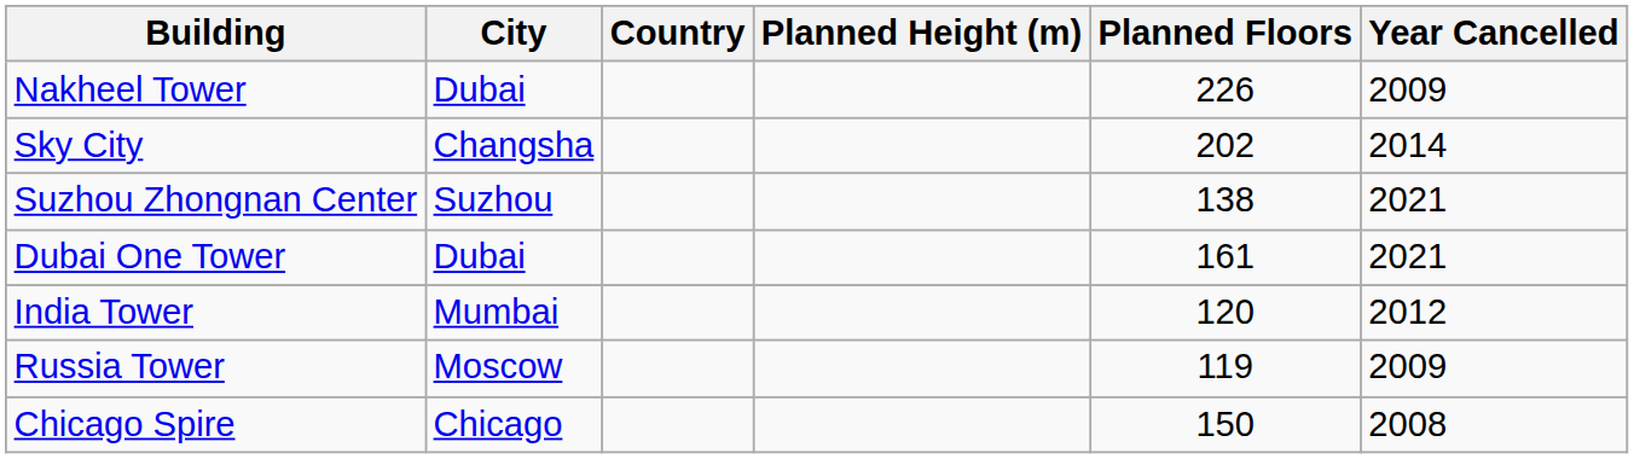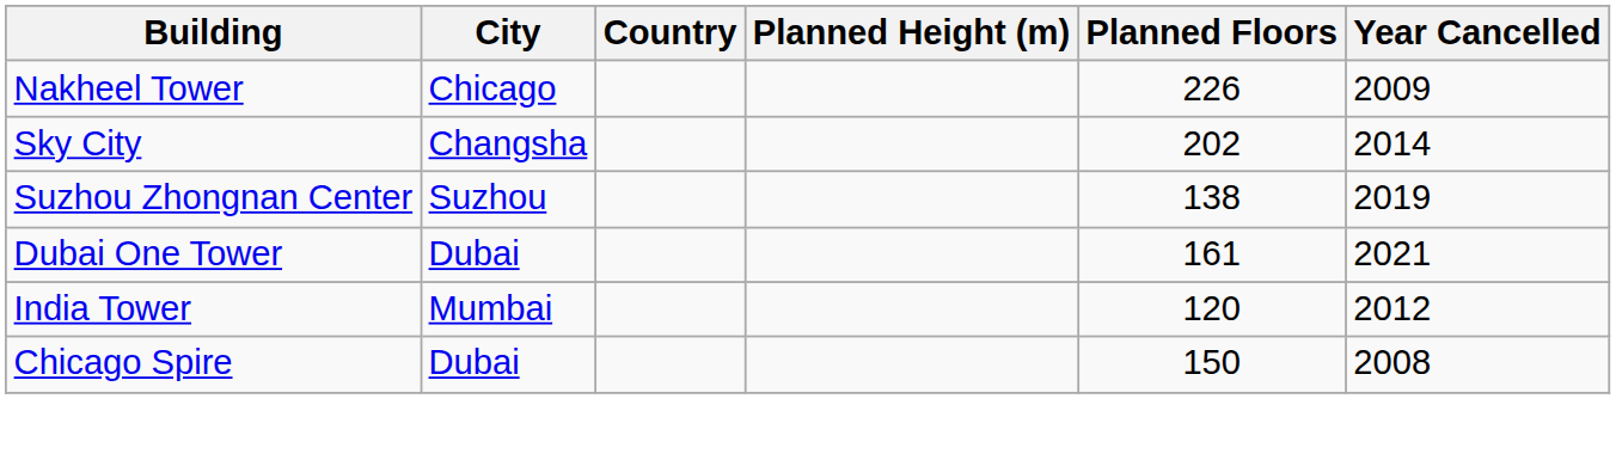 <table class="wikitable sortable">
 <tr style="background: #ececec;">
 <th>Building</th>
 <th>City</th>
 <th>Country</th>
 <th data-sort-type="number">Planned Height (m)</th>
 <th>Planned Floors</th>
 <th>Year Cancelled</th>
 </tr>
 <tr>
 <td><a href='#'>Nakheel Tower</a></td>
-<td><a href='#'>Dubai</a></td>
+<td><a href='#'>Chicago</a></td>
 <td></td>
 <td></td>
 <td align=center>226</td>
 <td>2009</td>
 </tr>
 <tr>
 <td><a href='#'>Sky City</a></td>
 <td><a href='#'>Changsha</a></td>
 <td></td>
 <td></td>
 <td align=center>202</td>
 <td>2014</td>
 </tr>
 <tr>
 <td><a href='#'>Suzhou Zhongnan Center</a></td>
 <td><a href='#'>Suzhou</a></td>
 <td></td>
 <td></td>
 <td align=center>138</td>
-<td>2021</td>
+<td>2019</td>
 </tr>
 <tr>
 <td><a href='#'>Dubai One Tower</a></td>
 <td><a href='#'>Dubai</a></td>
 <td></td>
 <td></td>
 <td align=center>161</td>
 <td>2021</td>
 </tr>
 <tr>
 <td><a href='#'>India Tower</a></td>
 <td><a href='#'>Mumbai</a></td>
 <td></td>
 <td></td>
 <td align=center>120</td>
 <td>2012</td>
 </tr>
 <tr>
-<td><a href='#'>Russia Tower</a></td>
-<td><a href='#'>Moscow</a></td>
-<td></td>
-<td></td>
-<td align=center>119</td>
-<td>2009</td>
-</tr>
-<tr>
 <td><a href='#'>Chicago Spire</a></td>
-<td><a href='#'>Chicago</a></td>
+<td><a href='#'>Dubai</a></td>
 <td></td>
 <td></td>
 <td align=center>150</td>
 <td>2008</td>
 </tr>
 </table>
